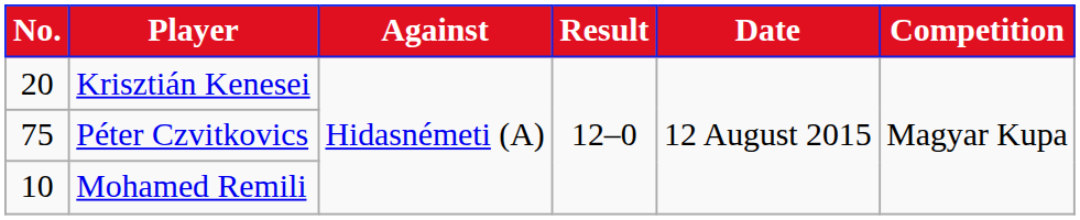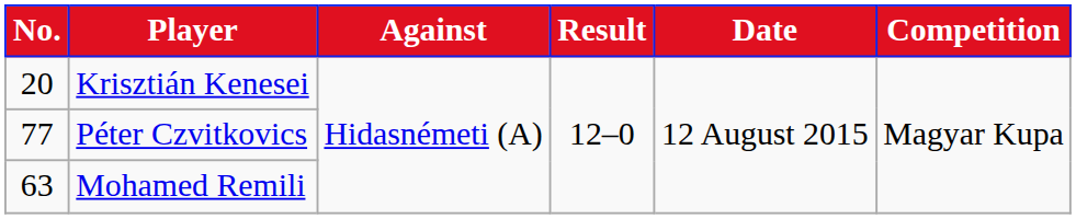 <table class="wikitable plainrowheaders sortable">
 <tr>
 <th style="background-color:#E01020;color:white;border:1px solid #0E22E9">No.</th>
 <th style="background-color:#E01020;color:white;border:1px solid #0E22E9">Player</th>
 <th style="background-color:#E01020;color:white;border:1px solid #0E22E9">Against</th>
 <th style="background-color:#E01020;color:white;border:1px solid #0E22E9">Result</th>
 <th style="background-color:#E01020;color:white;border:1px solid #0E22E9">Date</th>
 <th style="background-color:#E01020;color:white;border:1px solid #0E22E9">Competition</th>
 </tr>
 <tr>
 <td style="text-align:center;">20</td>
 <td style="text-align:left;"> <a href='#'>Krisztián Kenesei</a></td>
 <td rowspan="3" style="text-align:left;"><a href='#'>Hidasnémeti</a> (A)</td>
 <td rowspan="3" style="text-align:center;">12–0</td>
 <td rowspan="3" style="text-align:left;">12 August 2015</td>
 <td rowspan="3" style="text-align:left;">Magyar Kupa</td>
 </tr>
 <tr>
-<td style="text-align:center;">75</td>
+<td style="text-align:center;">77</td>
 <td style="text-align:left;"> <a href='#'>Péter Czvitkovics</a></td>
 </tr>
 <tr>
-<td style="text-align:center;">10</td>
+<td style="text-align:center;">63</td>
 <td style="text-align:left;"> <a href='#'>Mohamed Remili</a></td>
 </tr>
 </table>
